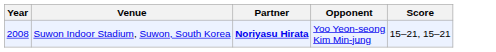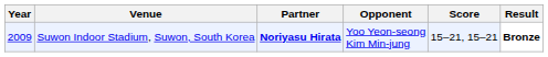 <table class="sortable wikitable" style="font-size: 90%;">
 <tr>
 <th>Year</th>
 <th>Venue</th>
 <th>Partner</th>
 <th>Opponent</th>
 <th>Score</th>
+<th>Result</th>
 </tr>
 <tr style="background:#ECF2FF">
-<td align="center"><a href='#'>2008</a></td>
+<td align="center"><a href='#'>2009</a></td>
 <td align="left"><a href='#'>Suwon Indoor Stadium</a>, <a href='#'>Suwon, South Korea</a></td>
 <td align="left"><strong> <a href='#'>Noriyasu Hirata</a></strong></td>
 <td align="left"> <a href='#'>Yoo Yeon-seong</a> <br>  <a href='#'>Kim Min-jung</a></td>
 <td align="left">15–21, 15–21</td>
+<td style="text-align:left; background:white"> <strong>Bronze</strong></td>
 </tr>
 </table>
